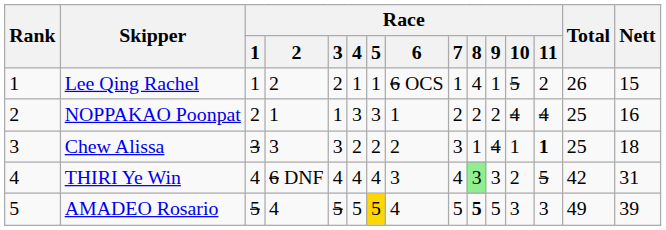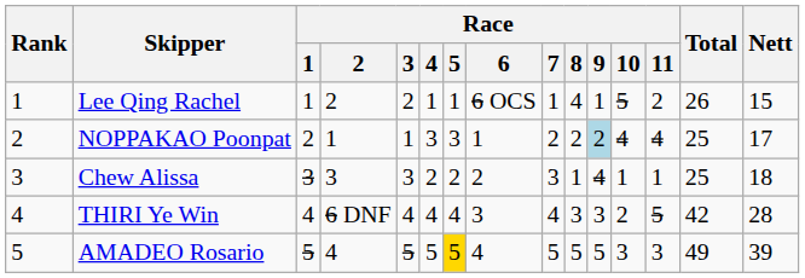 <table class=wikitable>
 <tr>
 <th rowspan="2">Rank</th>
 <th rowspan="2">Skipper</th>
 <th colspan="11">Race</th>
 <th rowspan="2">Total</th>
 <th rowspan="2">Nett</th>
 </tr>
 <tr>
 <th>1</th>
 <th>2</th>
 <th>3</th>
 <th>4</th>
 <th>5</th>
 <th>6</th>
 <th>7</th>
 <th>8</th>
 <th>9</th>
 <th>10</th>
 <th>11</th>
 </tr>
 <tr>
 <td>1</td>
 <td> <a href='#'>Lee Qing Rachel</a></td>
 <td>1</td>
 <td>2</td>
 <td>2</td>
 <td>1</td>
 <td>1</td>
 <td><s>6</s> OCS</td>
 <td>1</td>
 <td>4</td>
 <td>1</td>
 <td><s>5</s></td>
 <td>2</td>
 <td>26</td>
 <td>15</td>
 </tr>
 <tr>
 <td>2</td>
 <td> <a href='#'>NOPPAKAO Poonpat</a></td>
 <td>2</td>
 <td>1</td>
 <td>1</td>
 <td>3</td>
 <td>3</td>
 <td>1</td>
 <td>2</td>
 <td>2</td>
-<td>2</td>
+<td style="background: lightblue;">2</td>
 <td><s>4</s></td>
 <td><s>4</s></td>
 <td>25</td>
-<td>16</td>
+<td>17</td>
 </tr>
 <tr>
 <td>3</td>
 <td> <a href='#'>Chew Alissa</a></td>
 <td><s>3</s></td>
 <td>3</td>
 <td>3</td>
 <td>2</td>
 <td>2</td>
 <td>2</td>
 <td>3</td>
 <td>1</td>
 <td><s>4</s></td>
 <td>1</td>
-<td><strong>1</strong></td>
+<td>1</td>
 <td>25</td>
 <td>18</td>
 </tr>
 <tr>
 <td>4</td>
 <td> <a href='#'>THIRI Ye Win</a></td>
 <td>4</td>
 <td><s>6</s> DNF</td>
 <td>4</td>
 <td>4</td>
 <td>4</td>
 <td>3</td>
 <td>4</td>
-<td style="background: lightgreen;">3</td>
+<td>3</td>
 <td>3</td>
 <td>2</td>
 <td><s>5</s></td>
 <td>42</td>
-<td>31</td>
+<td>28</td>
 </tr>
 <tr>
 <td>5</td>
 <td> <a href='#'>AMADEO Rosario</a></td>
 <td><s>5</s></td>
 <td>4</td>
 <td><s>5</s></td>
 <td>5</td>
 <td style="background: gold;">5</td>
 <td>4</td>
 <td>5</td>
-<td><strong>5</strong></td>
+<td>5</td>
 <td>5</td>
 <td>3</td>
 <td>3</td>
 <td>49</td>
 <td>39</td>
 </tr>
 </table>
